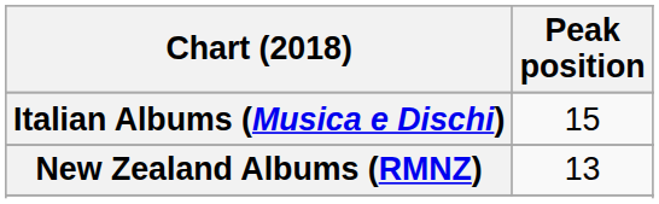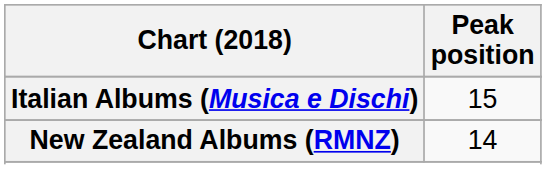 <table class="wikitable sortable plainrowheaders" style="text-align:center">
 <tr>
 <th scope="col">Chart (2018)</th>
 <th scope="col">Peak<br>position</th>
 </tr>
 <tr>
 </tr>
 <tr>
 </tr>
 <tr>
 <th scope="row">Italian Albums (<em><a href='#'>Musica e Dischi</a></em>)</th>
 <td>15</td>
 </tr>
 <tr>
 </tr>
 <tr>
 <th scope="row">New Zealand Albums (<a href='#'>RMNZ</a>)</th>
-<td>13</td>
+<td>14</td>
 </tr>
 <tr>
 </tr>
 <tr>
 </tr>
 <tr>
 </tr>
 <tr>
 </tr>
 </table>
